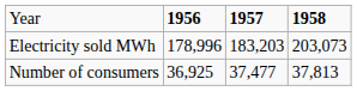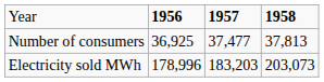 <table class="wikitable">
 <tr>
 <td>Year</td>
 <td><strong>1956</strong></td>
 <td><strong>1957</strong></td>
 <td><strong>1958</strong></td>
 </tr>
 <tr>
+<td>Number of consumers</td>
+<td>36,925</td>
+<td>37,477</td>
+<td>37,813</td>
+</tr>
+<tr>
 <td>Electricity sold MWh</td>
 <td>178,996</td>
 <td>183,203</td>
 <td>203,073</td>
 </tr>
-<tr>
-<td>Number of consumers</td>
-<td>36,925</td>
-<td>37,477</td>
-<td>37,813</td>
-</tr>
 </table>
